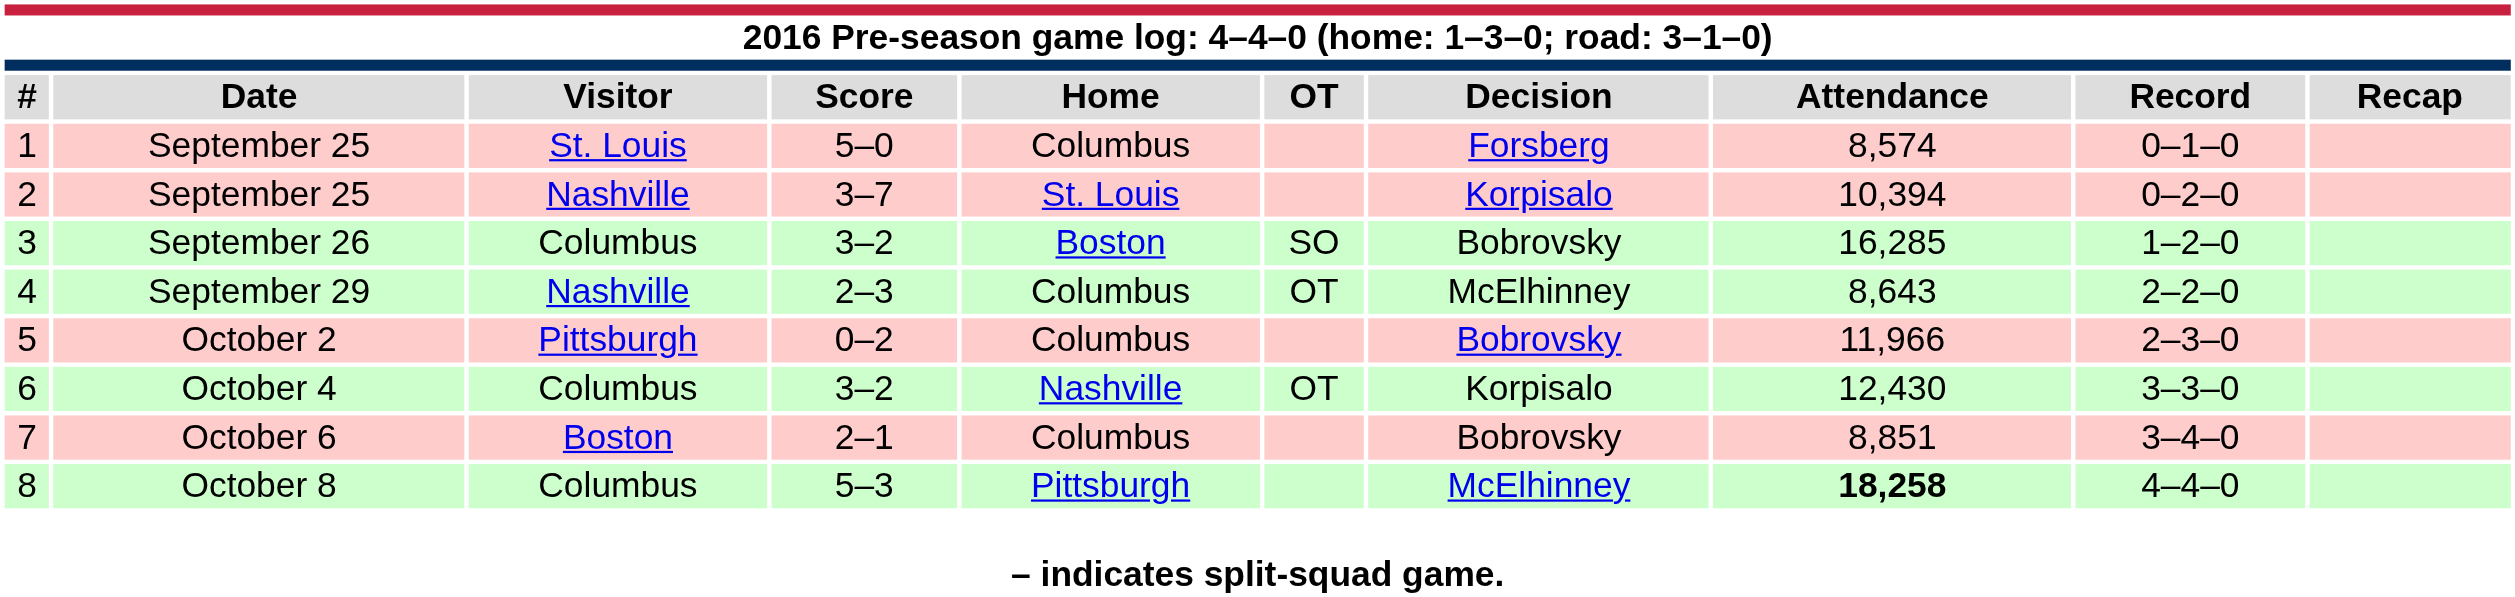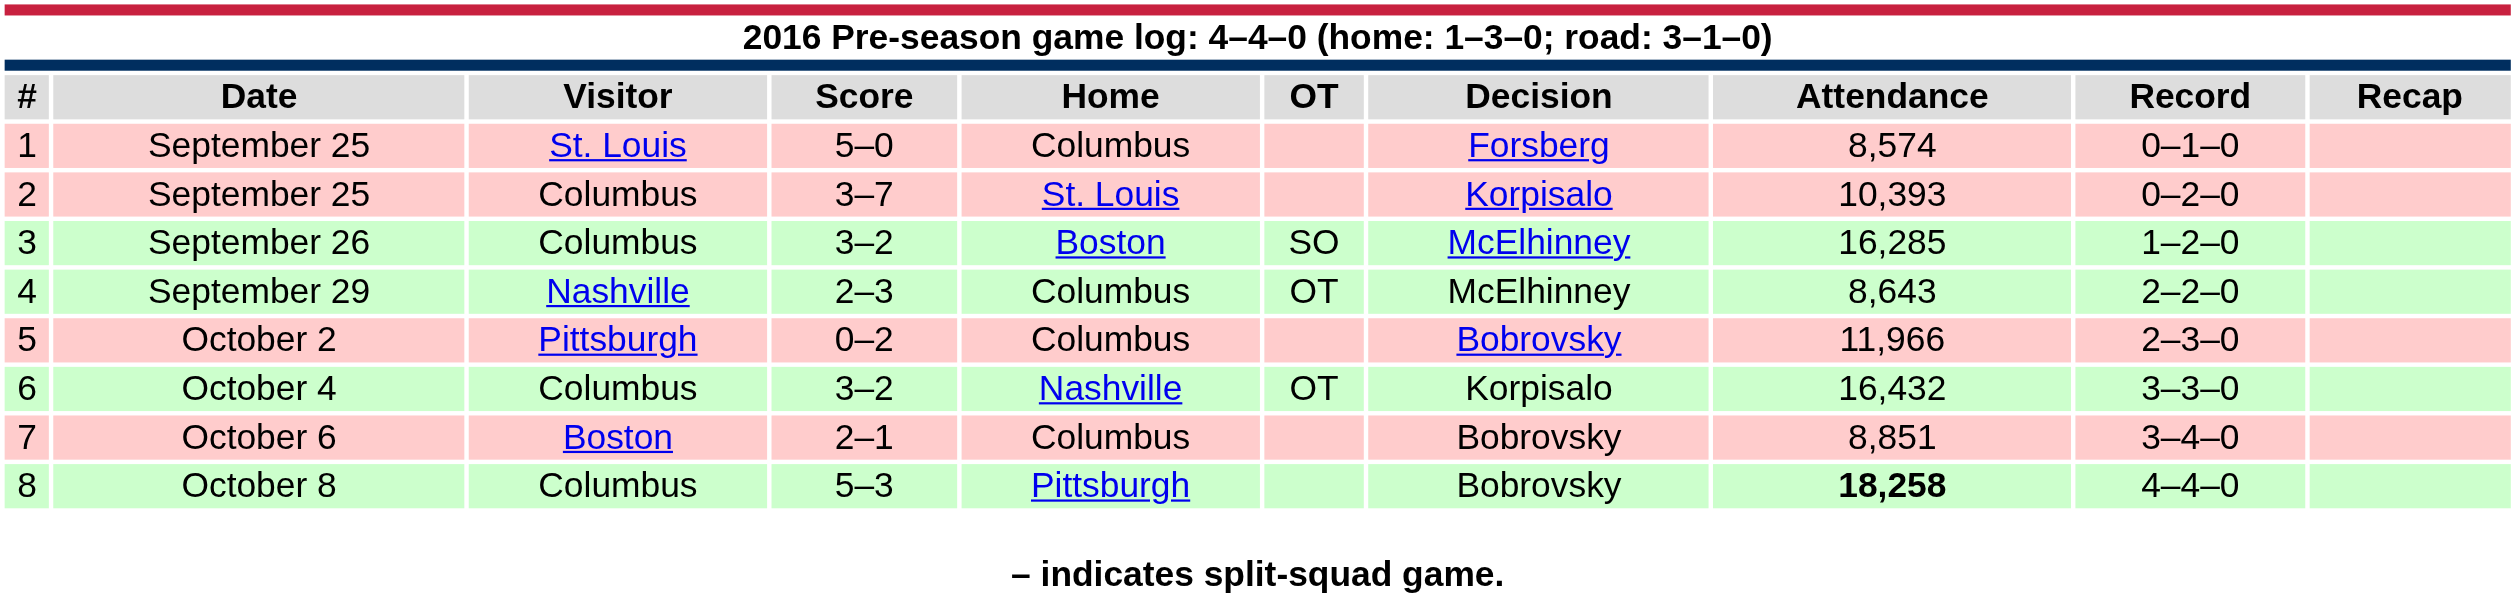 <table class="toccolours collapsible collapsed" style="width:90%; clear:both; margin:1.5em auto; text-align:center;">
 <tr>
 <th colspan=11 style="background:#fff; border-top:#C8213F 5px solid; border-bottom:#002E5F 5px solid;">2016 Pre-season game log: 4–4–0 (home: 1–3–0; road: 3–1–0)</th>
 </tr>
 <tr style="background:#ddd;">
 <th>#</th>
 <th>Date</th>
 <th>Visitor</th>
 <th>Score</th>
 <th>Home</th>
 <th>OT</th>
 <th>Decision</th>
 <th>Attendance</th>
 <th>Record</th>
 <th>Recap</th>
 </tr>
 <tr style="background:#fcc;">
 <td>1</td>
 <td>September 25</td>
 <td><a href='#'>St. Louis</a></td>
 <td>5–0</td>
 <td>Columbus</td>
 <td></td>
 <td><a href='#'>Forsberg</a></td>
 <td>8,574</td>
 <td>0–1–0</td>
 <td></td>
 </tr>
 <tr style="background:#fcc;">
 <td>2</td>
 <td>September 25</td>
-<td><a href='#'>Nashville</a></td>
+<td>Columbus</td>
 <td>3–7</td>
 <td><a href='#'>St. Louis</a></td>
 <td></td>
 <td><a href='#'>Korpisalo</a></td>
-<td>10,394</td>
+<td>10,393</td>
 <td>0–2–0</td>
 <td></td>
 </tr>
 <tr style="background:#cfc;">
 <td>3</td>
 <td>September 26</td>
 <td>Columbus</td>
 <td>3–2</td>
 <td><a href='#'>Boston</a></td>
 <td>SO</td>
-<td>Bobrovsky</td>
+<td><a href='#'>McElhinney</a></td>
 <td>16,285</td>
 <td>1–2–0</td>
 <td></td>
 </tr>
 <tr style="background:#cfc;">
 <td>4</td>
 <td>September 29</td>
 <td><a href='#'>Nashville</a></td>
 <td>2–3</td>
 <td>Columbus</td>
 <td>OT</td>
 <td>McElhinney</td>
 <td>8,643</td>
 <td>2–2–0</td>
 <td></td>
 </tr>
 <tr style="background:#fcc;">
 <td>5</td>
 <td>October 2</td>
 <td><a href='#'>Pittsburgh</a></td>
 <td>0–2</td>
 <td>Columbus</td>
 <td></td>
 <td><a href='#'>Bobrovsky</a></td>
 <td>11,966</td>
 <td>2–3–0</td>
 <td></td>
 </tr>
 <tr style="background:#cfc;">
 <td>6</td>
 <td>October 4</td>
 <td>Columbus</td>
 <td>3–2</td>
 <td><a href='#'>Nashville</a></td>
 <td>OT</td>
 <td>Korpisalo</td>
-<td>12,430</td>
+<td>16,432</td>
 <td>3–3–0</td>
 <td></td>
 </tr>
 <tr style="background:#fcc;">
 <td>7</td>
 <td>October 6</td>
 <td><a href='#'>Boston</a></td>
 <td>2–1</td>
 <td>Columbus</td>
 <td></td>
 <td>Bobrovsky</td>
 <td>8,851</td>
 <td>3–4–0</td>
 <td></td>
 </tr>
 <tr style="background:#cfc;">
 <td>8</td>
 <td>October 8</td>
 <td>Columbus</td>
 <td>5–3</td>
 <td><a href='#'>Pittsburgh</a></td>
 <td></td>
-<td><a href='#'>McElhinney</a></td>
+<td>Bobrovsky</td>
 <td><strong>18,258</strong></td>
 <td>4–4–0</td>
 <td></td>
 </tr>
 <tr>
 <th colspan=99><br> – indicates split-squad game.</th>
 </tr>
 </table>
